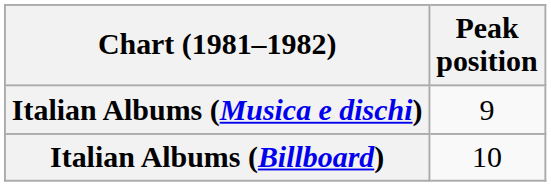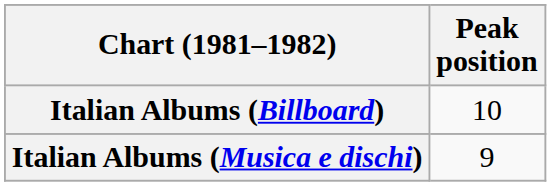 <table class="wikitable plainrowheaders" style="text-align:center">
 <tr>
 <th scope="col">Chart (1981–1982)</th>
 <th scope="col">Peak<br>position</th>
 </tr>
 <tr>
+<th scope="row">Italian Albums (<em><a href='#'>Billboard</a></em>)</th>
+<td>10</td>
+</tr>
+<tr>
 <th scope="row">Italian Albums (<em><a href='#'>Musica e dischi</a></em>)</th>
 <td>9</td>
 </tr>
-<tr>
-<th scope="row">Italian Albums (<em><a href='#'>Billboard</a></em>)</th>
-<td>10</td>
-</tr>
 </table>
